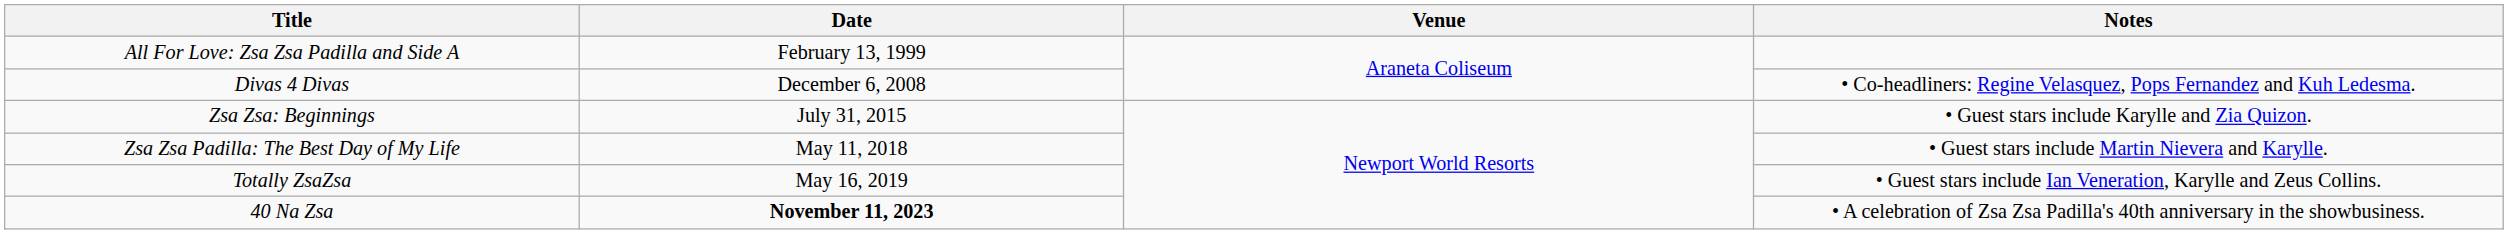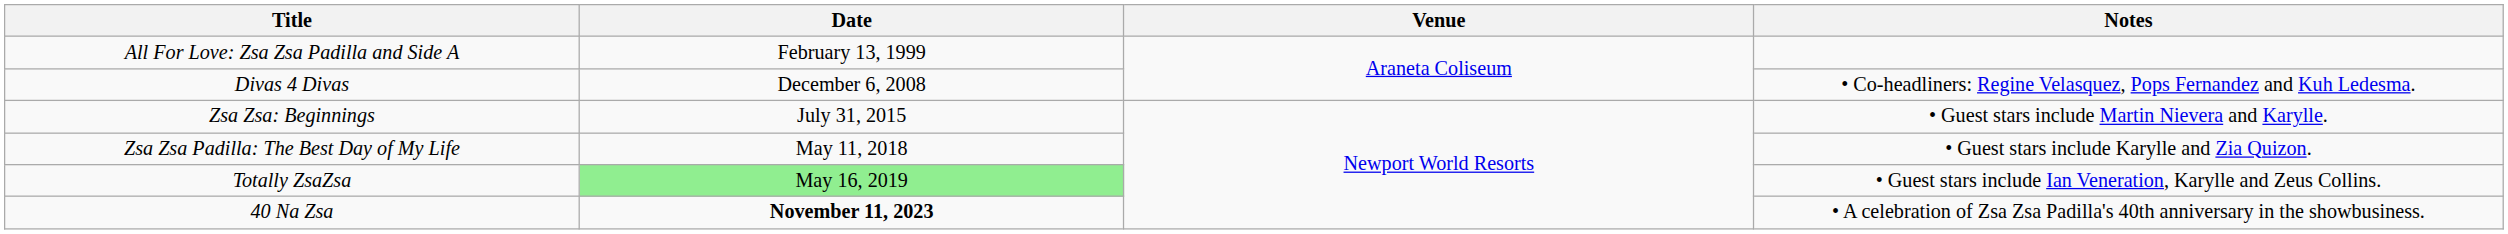 <table class="wikitable sortable plainrowheaders" style="text-align:center;" width=100%>
 <tr>
 <th scope="col" width=23%>Title</th>
 <th scope="col">Date</th>
 <th scope="col">Venue</th>
 <th scope="col" width=30% class="unsortable">Notes</th>
 </tr>
 <tr>
 <td><em>All For Love: Zsa Zsa Padilla and Side A</em></td>
 <td>February 13, 1999</td>
 <td rowspan="2"><a href='#'>Araneta Coliseum</a></td>
 <td></td>
 </tr>
 <tr>
 <td><em>Divas 4 Divas</em></td>
 <td>December 6, 2008</td>
 <td>• Co-headliners: <a href='#'>Regine Velasquez</a>, <a href='#'>Pops Fernandez</a> and <a href='#'>Kuh Ledesma</a>.</td>
 </tr>
 <tr>
 <td><em>Zsa Zsa: Beginnings</em></td>
 <td>July 31, 2015</td>
 <td rowspan="4"><a href='#'>Newport World Resorts</a></td>
-<td>• Guest stars include Karylle and <a href='#'>Zia Quizon</a>.</td>
+<td>• Guest stars include <a href='#'>Martin Nievera</a> and <a href='#'>Karylle</a>.</td>
 </tr>
 <tr>
 <td><em>Zsa Zsa Padilla: The Best Day of My Life</em></td>
 <td>May 11, 2018</td>
-<td>• Guest stars include <a href='#'>Martin Nievera</a> and <a href='#'>Karylle</a>.</td>
+<td>• Guest stars include Karylle and <a href='#'>Zia Quizon</a>.</td>
 </tr>
 <tr>
 <td><em>Totally ZsaZsa</em></td>
-<td>May 16, 2019</td>
+<td style="background: lightgreen;">May 16, 2019</td>
 <td>• Guest stars include <a href='#'>Ian Veneration</a>, Karylle and Zeus Collins.</td>
 </tr>
 <tr>
 <td><em>40 Na Zsa</em></td>
 <td><strong>November 11, 2023</strong></td>
 <td>• A celebration of Zsa Zsa Padilla's 40th anniversary in the showbusiness.</td>
 </tr>
 </table>
